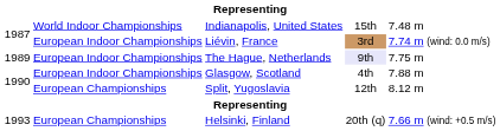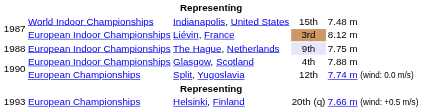 <table>
 <tr>
 <th colspan="6">Representing </th>
 </tr>
 <tr>
 <td rowspan=2>1987</td>
 <td><a href='#'>World Indoor Championships</a></td>
 <td><a href='#'>Indianapolis</a>, <a href='#'>United States</a></td>
 <td align="center">15th</td>
 <td>7.48 m</td>
 </tr>
 <tr>
 <td><a href='#'>European Indoor Championships</a></td>
 <td><a href='#'>Liévin</a>, <a href='#'>France</a></td>
 <td bgcolor="cc9966" align="center">3rd</td>
-<td><a href='#'>7.74 m</a> <small>(wind: 0.0 m/s)</small></td>
+<td>8.12 m</td>
 </tr>
 <tr>
-<td>1989</td>
+<td>1988</td>
 <td><a href='#'>European Indoor Championships</a></td>
 <td><a href='#'>The Hague</a>, <a href='#'>Netherlands</a></td>
 <td align="center" style="background: lavender;">9th</td>
 <td>7.75 m </td>
 </tr>
 <tr>
 <td rowspan=2>1990</td>
 <td><a href='#'>European Indoor Championships</a></td>
 <td><a href='#'>Glasgow</a>, <a href='#'>Scotland</a></td>
 <td align="center">4th</td>
 <td>7.88 m</td>
 </tr>
 <tr>
 <td><a href='#'>European Championships</a></td>
 <td><a href='#'>Split</a>, <a href='#'>Yugoslavia</a></td>
 <td align="center">12th</td>
-<td>8.12 m</td>
+<td><a href='#'>7.74 m</a> <small>(wind: 0.0 m/s)</small></td>
 </tr>
 <tr>
 <th colspan="6">Representing </th>
 </tr>
 <tr>
 <td>1993</td>
 <td><a href='#'>European Championships</a></td>
 <td><a href='#'>Helsinki</a>, <a href='#'>Finland</a></td>
 <td>20th (q)</td>
 <td><a href='#'>7.66 m</a> <small>(wind: +0.5 m/s)</small></td>
 </tr>
 </table>
